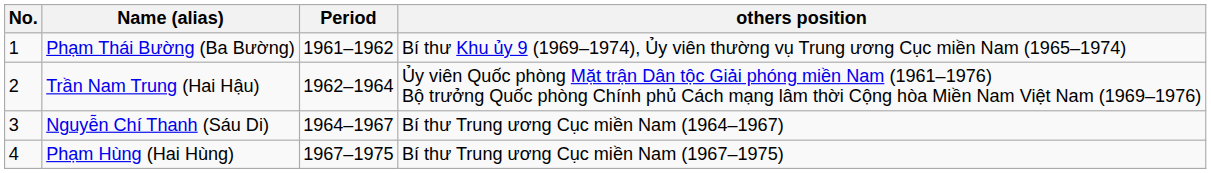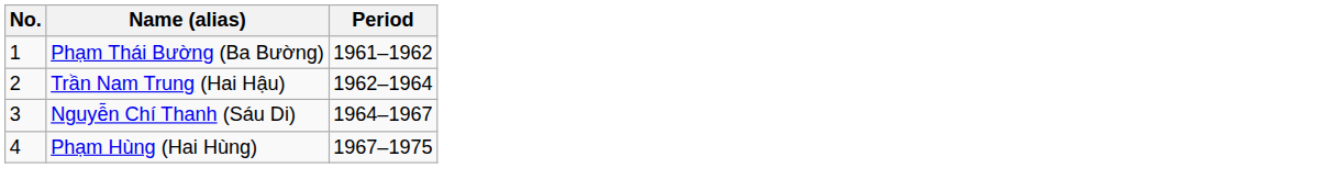 <table class="wikitable">
 <tr>
 <th>No.</th>
 <th>Name (alias)</th>
 <th>Period</th>
-<th>others position</th>
 </tr>
 <tr>
 <td>1</td>
 <td><a href='#'>Phạm Thái Bường</a> (Ba Bường)</td>
 <td>1961–1962</td>
-<td>Bí thư <a href='#'>Khu ủy 9</a> (1969–1974), Ủy viên thường vụ Trung ương Cục miền Nam (1965–1974)</td>
 </tr>
 <tr>
 <td>2</td>
 <td><a href='#'>Trần Nam Trung</a> (Hai Hậu)</td>
 <td>1962–1964</td>
-<td>Ủy viên Quốc phòng <a href='#'>Mặt trận Dân tộc Giải phóng miền Nam</a> (1961–1976)<br> Bộ trưởng Quốc phòng Chính phủ Cách mạng lâm thời Cộng hòa Miền Nam Việt Nam (1969–1976)</td>
 </tr>
 <tr>
 <td>3</td>
 <td><a href='#'>Nguyễn Chí Thanh</a> (Sáu Di)</td>
 <td>1964–1967</td>
-<td>Bí thư Trung ương Cục miền Nam (1964–1967)</td>
 </tr>
 <tr>
 <td>4</td>
 <td><a href='#'>Phạm Hùng</a> (Hai Hùng)</td>
 <td>1967–1975</td>
-<td>Bí thư Trung ương Cục miền Nam (1967–1975)</td>
 </tr>
 </table>
